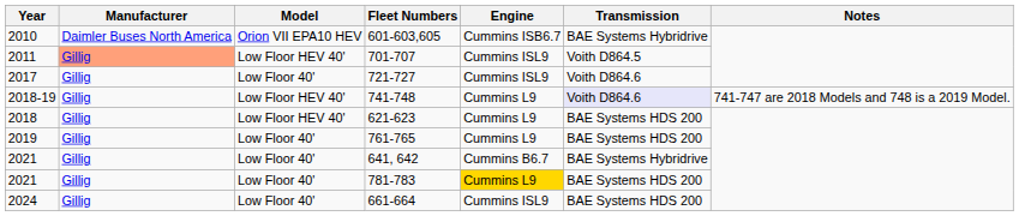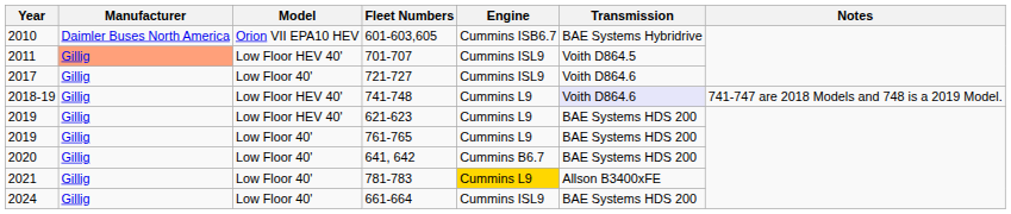 <table class="wikitable sortable"  style="font-size: 95%;">
 <tr>
 <th>Year</th>
 <th>Manufacturer</th>
 <th>Model</th>
 <th>Fleet Numbers</th>
 <th>Engine</th>
 <th>Transmission</th>
 <th>Notes</th>
 </tr>
 <tr>
 <td>2010</td>
 <td><a href='#'>Daimler Buses North America</a></td>
 <td><a href='#'>Orion</a> VII EPA10 HEV</td>
 <td>601-603,605</td>
 <td>Cummins ISB6.7</td>
 <td>BAE Systems Hybridrive</td>
 </tr>
 <tr>
 <td>2011</td>
 <td style="background: lightsalmon;"><a href='#'>Gillig</a></td>
 <td>Low Floor HEV 40'</td>
 <td>701-707</td>
 <td>Cummins ISL9</td>
 <td>Voith D864.5</td>
 </tr>
 <tr>
 <td>2017</td>
 <td><a href='#'>Gillig</a></td>
 <td>Low Floor 40'</td>
 <td>721-727</td>
 <td>Cummins ISL9</td>
 <td>Voith D864.6</td>
 </tr>
 <tr>
 <td>2018-19</td>
 <td><a href='#'>Gillig</a></td>
 <td>Low Floor HEV 40'</td>
 <td>741-748</td>
 <td>Cummins L9</td>
 <td style="background: lavender;">Voith D864.6</td>
 <td>741-747 are 2018 Models and 748 is a 2019 Model.</td>
 </tr>
 <tr>
-<td>2018</td>
+<td>2019</td>
 <td><a href='#'>Gillig</a></td>
 <td>Low Floor HEV 40'</td>
 <td>621-623</td>
 <td>Cummins L9</td>
 <td>BAE Systems HDS 200</td>
 </tr>
 <tr>
 <td>2019</td>
 <td><a href='#'>Gillig</a></td>
 <td>Low Floor 40'</td>
 <td>761-765</td>
 <td>Cummins L9</td>
 <td>BAE Systems HDS 200</td>
 </tr>
 <tr>
-<td>2021</td>
+<td>2020</td>
 <td><a href='#'>Gillig</a></td>
 <td>Low Floor 40'</td>
 <td>641, 642</td>
 <td>Cummins B6.7</td>
-<td>BAE Systems Hybridrive</td>
+<td>BAE Systems HDS 200</td>
 </tr>
 <tr>
 <td>2021</td>
 <td><a href='#'>Gillig</a></td>
 <td>Low Floor 40'</td>
 <td>781-783</td>
 <td style="background: gold;">Cummins L9</td>
-<td>BAE Systems HDS 200</td>
+<td>Allson B3400xFE</td>
 </tr>
 <tr>
 <td>2024</td>
 <td><a href='#'>Gillig</a></td>
 <td>Low Floor 40'</td>
 <td>661-664</td>
 <td>Cummins ISL9</td>
 <td>BAE Systems HDS 200</td>
 </tr>
 </table>
